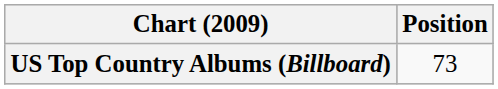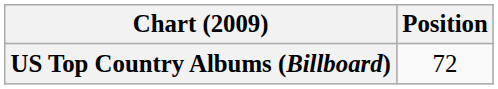 <table class="wikitable plainrowheaders" style="text-align:center">
 <tr>
 <th scope="col">Chart (2009)</th>
 <th scope="col">Position</th>
 </tr>
 <tr>
 <th scope="row">US Top Country Albums (<em>Billboard</em>)</th>
-<td>73</td>
+<td>72</td>
 </tr>
 </table>
